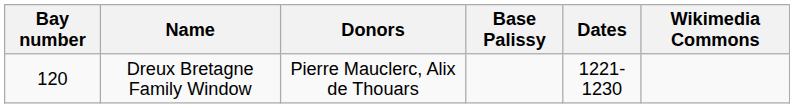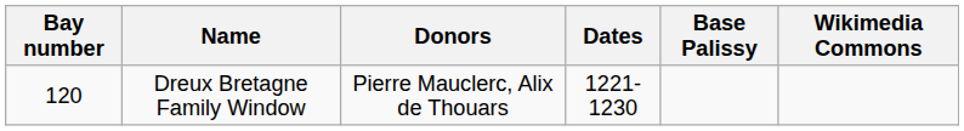 <table class="wikitable" style="width:100%;text-align:center;font-size:90%;">
 <tr>
 <th>Bay number</th>
 <th>Name</th>
 <th>Donors</th>
+<th>Dates</th>
 <th>Base Palissy</th>
-<th>Dates</th>
 <th>Wikimedia Commons</th>
 </tr>
 <tr>
 <td>120</td>
 <td>Dreux Bretagne Family Window</td>
 <td>Pierre Mauclerc, Alix de Thouars</td>
+<td>1221-1230</td>
 <td></td>
-<td>1221-1230</td>
 <td></td>
 </tr>
 </table>
